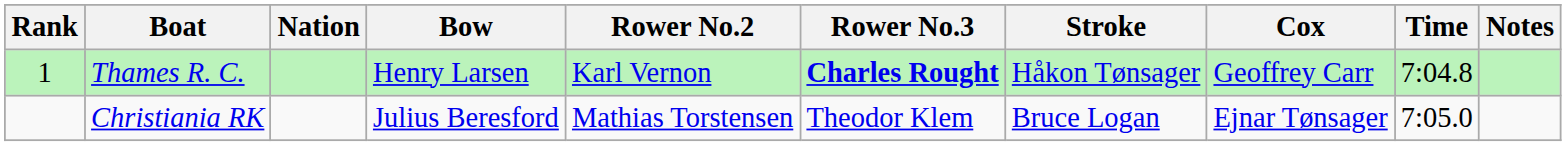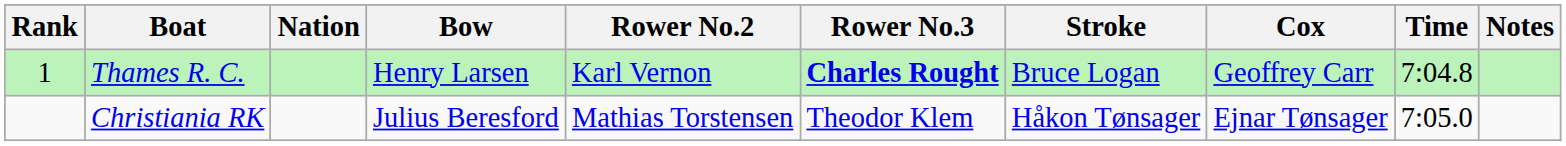 <table class="wikitable sortable" style="text-align:center">
 <tr>
 <th>Rank</th>
 <th>Boat</th>
 <th>Nation</th>
 <th>Bow</th>
 <th>Rower No.2</th>
 <th>Rower No.3</th>
 <th>Stroke</th>
 <th>Cox</th>
 <th>Time</th>
 <th>Notes</th>
 </tr>
 <tr bgcolor=bbf3bb>
 <td>1</td>
 <td align=left><em><a href='#'>Thames R. C.</a></em></td>
 <td align=left></td>
 <td align=left><a href='#'>Henry Larsen</a></td>
 <td align=left><a href='#'>Karl Vernon</a></td>
 <td align=left><strong><a href='#'>Charles Rought</a></strong></td>
-<td align=left><a href='#'>Håkon Tønsager</a></td>
+<td align=left><a href='#'>Bruce Logan</a></td>
 <td align=left><a href='#'>Geoffrey Carr</a></td>
 <td>7:04.8</td>
 <td></td>
 </tr>
 <tr>
 <td></td>
 <td align=left><em><a href='#'>Christiania RK</a></em></td>
 <td align=left></td>
 <td align=left><a href='#'>Julius Beresford</a></td>
 <td align=left><a href='#'>Mathias Torstensen</a></td>
 <td align=left><a href='#'>Theodor Klem</a></td>
-<td align=left><a href='#'>Bruce Logan</a></td>
+<td align=left><a href='#'>Håkon Tønsager</a></td>
 <td align=left><a href='#'>Ejnar Tønsager</a></td>
 <td>7:05.0</td>
 <td></td>
 </tr>
 </table>
